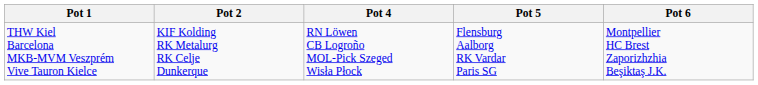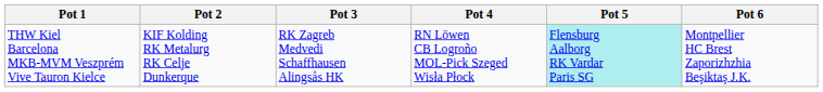 <table class="wikitable">
 <tr>
 <th width=15%>Pot 1</th>
 <th width=15%>Pot 2</th>
+<th width=15%>Pot 3</th>
 <th width=15%>Pot 4</th>
 <th width=15%>Pot 5</th>
 <th width=15%>Pot 6</th>
 </tr>
 <tr>
 <td valign="top"> <a href='#'>THW Kiel</a><br> <a href='#'>Barcelona</a><br> <a href='#'>MKB-MVM Veszprém</a><br> <a href='#'>Vive Tauron Kielce</a></td>
 <td valign="top"> <a href='#'>KIF Kolding</a><br> <a href='#'>RK Metalurg</a><br> <a href='#'>RK Celje</a><br> <a href='#'>Dunkerque</a></td>
+<td valign="top"> <a href='#'>RK Zagreb</a><br> <a href='#'>Medvedi</a><br> <a href='#'>Schaffhausen</a><br> <a href='#'>Alingsås HK</a></td>
 <td valign="top"> <a href='#'>RN Löwen</a><br> <a href='#'>CB Logroño</a><br> <a href='#'>MOL-Pick Szeged</a><br> <a href='#'>Wisła Płock</a></td>
-<td valign="top"> <a href='#'>Flensburg</a><br> <a href='#'>Aalborg</a><br> <a href='#'>RK Vardar</a><br> <a href='#'>Paris SG</a></td>
+<td valign="top" style="background: paleturquoise;"> <a href='#'>Flensburg</a><br> <a href='#'>Aalborg</a><br> <a href='#'>RK Vardar</a><br> <a href='#'>Paris SG</a></td>
 <td valign="top"> <a href='#'>Montpellier</a><br> <a href='#'>HC Brest</a><br> <a href='#'>Zaporizhzhia</a><br> <a href='#'>Beşiktaş J.K.</a></td>
 </tr>
 </table>
